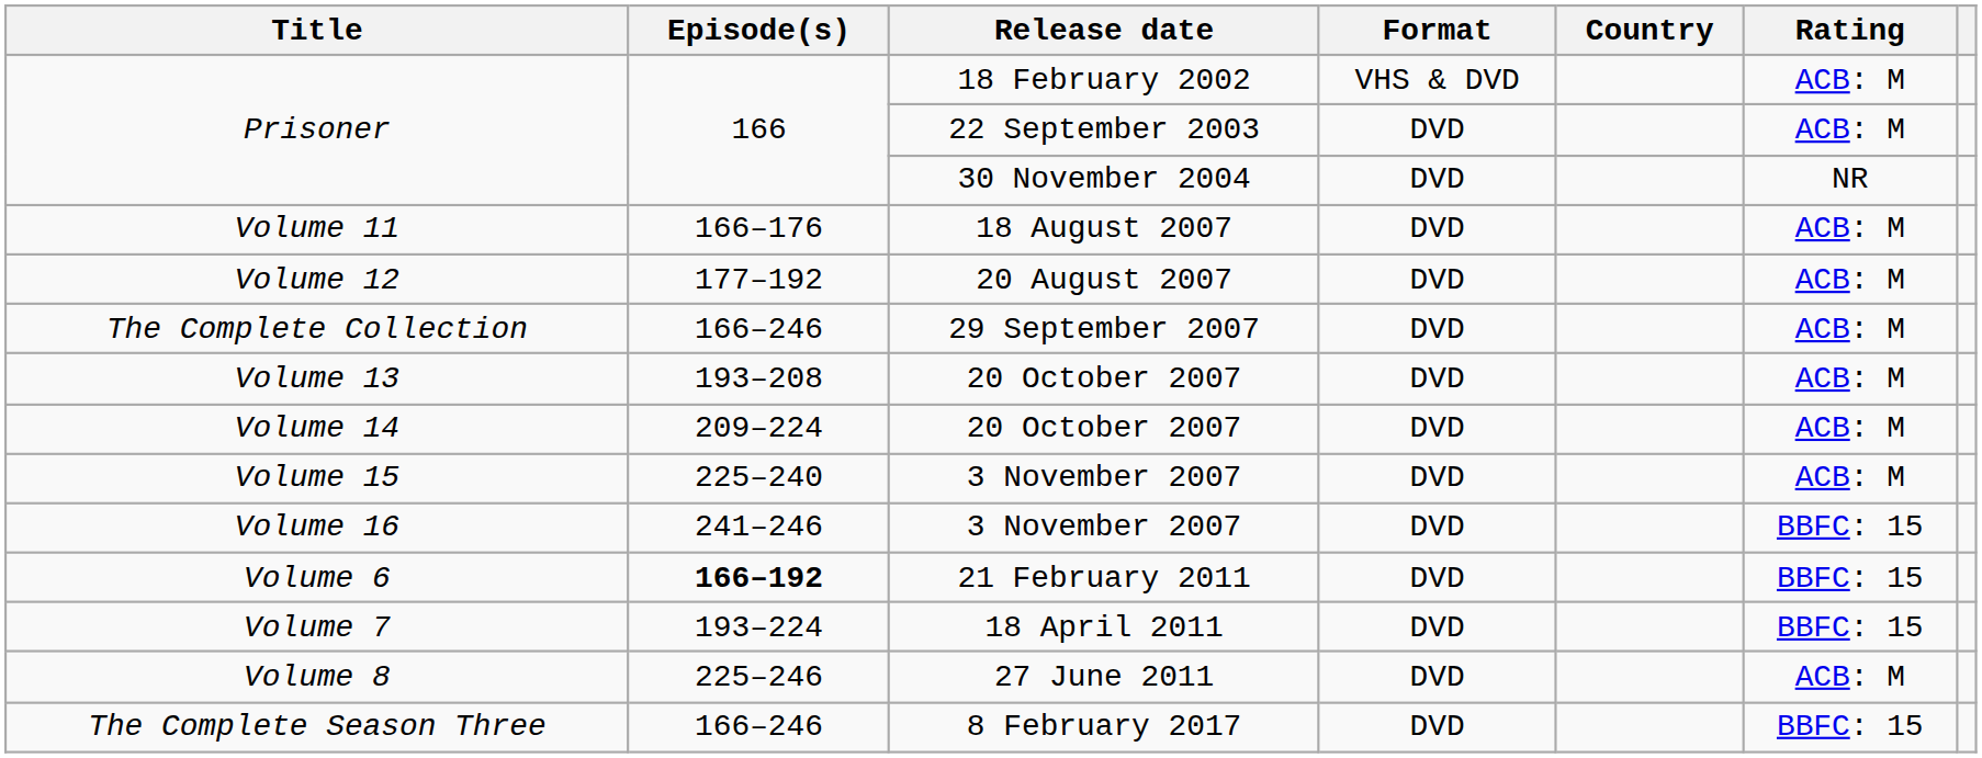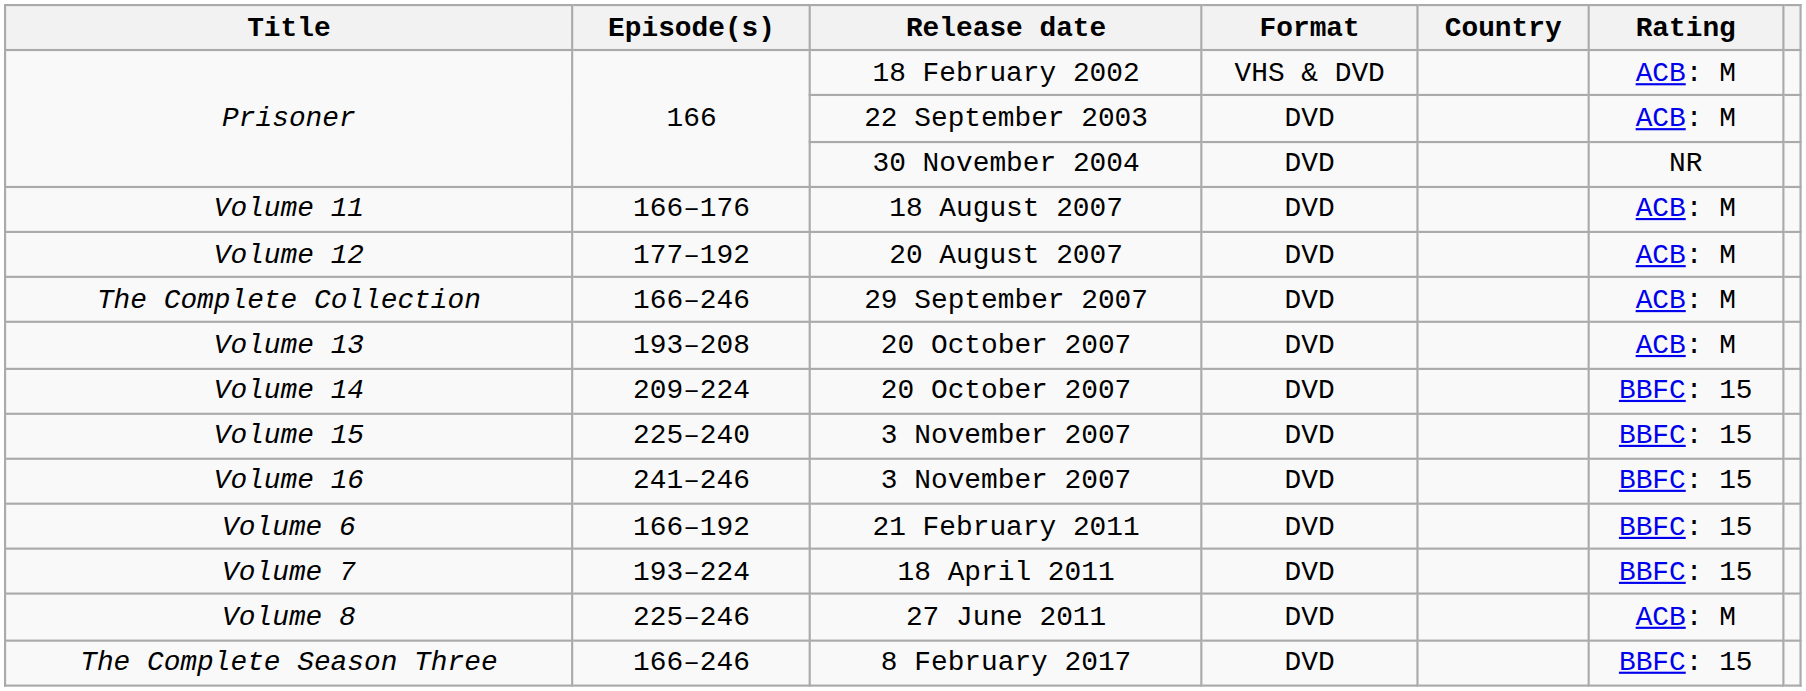 <table class="wikitable" style="width:95%; text-align:center;">
 <tr>
 <th>Title</th>
 <th>Episode(s)</th>
 <th>Release date</th>
 <th>Format</th>
 <th>Country</th>
 <th>Rating</th>
 <th></th>
 </tr>
 <tr>
 <td rowspan="3"><em>Prisoner</em></td>
 <td rowspan= "3">166</td>
 <td>18 February 2002</td>
 <td>VHS & DVD</td>
 <td></td>
 <td><a href='#'>ACB</a>: M</td>
 <td></td>
 </tr>
 <tr>
 <td>22 September 2003</td>
 <td>DVD</td>
 <td></td>
 <td><a href='#'>ACB</a>: M</td>
 <td></td>
 </tr>
 <tr>
 <td>30 November 2004</td>
 <td>DVD</td>
 <td></td>
 <td>NR</td>
 <td></td>
 </tr>
 <tr>
 <td><em>Volume 11</em></td>
 <td>166–176</td>
 <td>18 August 2007</td>
 <td>DVD</td>
 <td></td>
 <td><a href='#'>ACB</a>: M</td>
 <td></td>
 </tr>
 <tr>
 <td><em>Volume 12</em></td>
 <td>177–192</td>
 <td>20 August 2007</td>
 <td>DVD</td>
 <td></td>
 <td><a href='#'>ACB</a>: M</td>
 <td></td>
 </tr>
 <tr>
 <td><em>The Complete Collection</em></td>
 <td>166–246</td>
 <td>29 September 2007</td>
 <td>DVD</td>
 <td></td>
 <td><a href='#'>ACB</a>: M</td>
 <td></td>
 </tr>
 <tr>
 <td><em>Volume 13</em></td>
 <td>193–208</td>
 <td>20 October 2007</td>
 <td>DVD</td>
 <td></td>
 <td><a href='#'>ACB</a>: M</td>
 <td></td>
 </tr>
 <tr>
 <td><em>Volume 14</em></td>
 <td>209–224</td>
 <td>20 October 2007</td>
 <td>DVD</td>
 <td></td>
-<td><a href='#'>ACB</a>: M</td>
+<td><a href='#'>BBFC</a>: 15</td>
 <td></td>
 </tr>
 <tr>
 <td><em>Volume 15</em></td>
 <td>225–240</td>
 <td>3 November 2007</td>
 <td>DVD</td>
 <td></td>
-<td><a href='#'>ACB</a>: M</td>
+<td><a href='#'>BBFC</a>: 15</td>
 <td></td>
 </tr>
 <tr>
 <td><em>Volume 16</em></td>
 <td>241–246</td>
 <td>3 November 2007</td>
 <td>DVD</td>
 <td></td>
 <td><a href='#'>BBFC</a>: 15</td>
 <td></td>
 </tr>
 <tr>
 <td><em>Volume 6</em></td>
-<td><strong>166–192</strong></td>
+<td>166–192</td>
 <td>21 February 2011</td>
 <td>DVD</td>
 <td></td>
 <td><a href='#'>BBFC</a>: 15</td>
 <td></td>
 </tr>
 <tr>
 <td><em>Volume 7</em></td>
 <td>193–224</td>
 <td>18 April 2011</td>
 <td>DVD</td>
 <td></td>
 <td><a href='#'>BBFC</a>: 15</td>
 <td></td>
 </tr>
 <tr>
 <td><em>Volume 8</em></td>
 <td>225–246</td>
 <td>27 June 2011</td>
 <td>DVD</td>
 <td></td>
 <td><a href='#'>ACB</a>: M</td>
 <td></td>
 </tr>
 <tr>
 <td><em>The Complete Season Three</em></td>
 <td>166–246</td>
 <td>8 February 2017</td>
 <td>DVD</td>
 <td></td>
 <td><a href='#'>BBFC</a>: 15</td>
 <td></td>
 </tr>
 </table>
